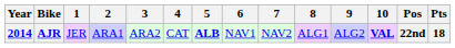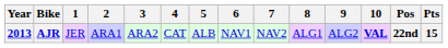 <table class="wikitable" style="text-align:center">
 <tr>
 <th>Year</th>
 <th>Bike</th>
 <th>1</th>
 <th>2</th>
 <th>3</th>
 <th>4</th>
 <th>5</th>
 <th>6</th>
 <th>7</th>
 <th>8</th>
 <th>9</th>
 <th>10</th>
 <th>Pos</th>
 <th>Pts</th>
 </tr>
 <tr>
-<th><a href='#'>2014</a></th>
+<th><a href='#'>2013</a></th>
 <th><a href='#'>AJR</a></th>
 <td style="background:#efcfff;"><a href='#'>JER</a><br></td>
 <td style="background:#cfcfff;"><a href='#'>ARA1</a><br></td>
 <td style="background:#dfffdf;"><a href='#'>ARA2</a><br></td>
 <td style="background:#dfffdf;"><a href='#'>CAT</a><br></td>
-<td style="background:#dfffdf;"><strong><a href='#'>ALB</a><br></strong></td>
+<td style="background:#dfffdf;"><a href='#'>ALB</a><br></td>
 <td style="background:#dfffdf;"><a href='#'>NAV1</a><br></td>
 <td style="background:#dfffdf;"><a href='#'>NAV2</a><br></td>
 <td style="background:#efcfff;"><a href='#'>ALG1</a><br></td>
 <td style="background:#cfcfff;"><a href='#'>ALG2</a><br></td>
 <td style="background:#efcfff;"><strong><a href='#'>VAL</a><br></strong></td>
 <th style="background:#;">22nd</th>
-<th style="background:#;">18</th>
+<th style="background:#;">15</th>
 </tr>
 </table>
